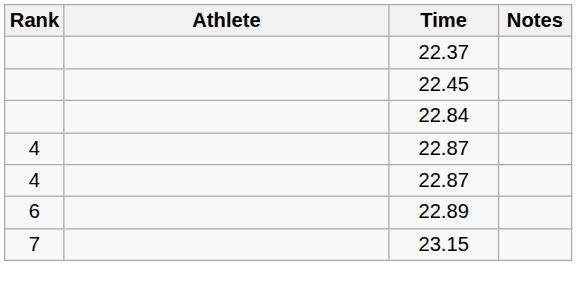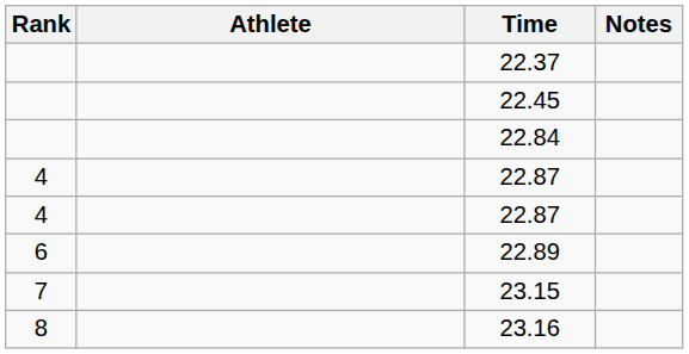 <table class="wikitable" style="text-align:center">
 <tr>
 <th width=40>Rank</th>
 <th width=250>Athlete</th>
 <th width=80>Time</th>
 <th width=50>Notes</th>
 </tr>
 <tr>
 <td></td>
 <td align=left></td>
 <td>22.37</td>
 <td></td>
 </tr>
 <tr>
 <td></td>
 <td align=left></td>
 <td>22.45</td>
 <td></td>
 </tr>
 <tr>
 <td></td>
 <td align=left></td>
 <td>22.84</td>
 <td></td>
 </tr>
 <tr>
 <td>4</td>
 <td align=left></td>
 <td>22.87</td>
 <td></td>
 </tr>
 <tr>
 <td>4</td>
 <td align=left></td>
 <td>22.87</td>
 <td></td>
 </tr>
 <tr>
 <td>6</td>
 <td align=left></td>
 <td>22.89</td>
 <td></td>
 </tr>
 <tr>
 <td>7</td>
 <td align=left></td>
 <td>23.15</td>
 <td></td>
 </tr>
+<tr>
+<td>8</td>
+<td align=left></td>
+<td>23.16</td>
+<td></td>
+</tr>
 </table>
